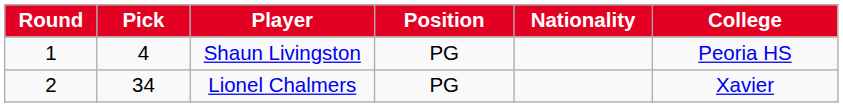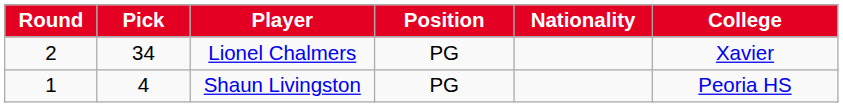 <table class="wikitable sortable sortable">
 <tr>
 <th style="background:#E30022; color:white" width="10%">Round</th>
 <th style="background:#E30022; color:white" width="10%">Pick</th>
 <th style="background:#E30022; color:white" width="20%">Player</th>
 <th style="background:#E30022; color:white" width="15%">Position</th>
 <th style="background:#E30022; color:white" width="15%">Nationality</th>
 <th style="background:#E30022; color:white" width="20%">College</th>
 </tr>
 <tr style="text-align: center">
+<td>2</td>
+<td>34</td>
+<td><a href='#'>Lionel Chalmers</a></td>
+<td>PG</td>
+<td></td>
+<td><a href='#'>Xavier</a></td>
+</tr>
+<tr style="text-align: center">
 <td>1</td>
 <td>4</td>
 <td><a href='#'>Shaun Livingston</a></td>
 <td>PG</td>
 <td></td>
 <td><a href='#'>Peoria HS</a></td>
 </tr>
-<tr style="text-align: center">
-<td>2</td>
-<td>34</td>
-<td><a href='#'>Lionel Chalmers</a></td>
-<td>PG</td>
-<td></td>
-<td><a href='#'>Xavier</a></td>
-</tr>
 </table>
